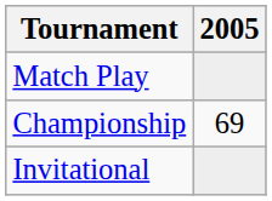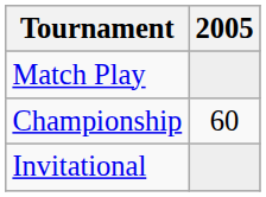 <table class="wikitable" style="text-align:center;">
 <tr>
 <th>Tournament</th>
 <th>2005</th>
 </tr>
 <tr>
 <td align="left"><a href='#'>Match Play</a></td>
 <td style="background:#eeeeee;"></td>
 </tr>
 <tr>
 <td align="left"><a href='#'>Championship</a></td>
-<td>69</td>
+<td>60</td>
 </tr>
 <tr>
 <td align="left"><a href='#'>Invitational</a></td>
 <td style="background:#eeeeee;"></td>
 </tr>
 </table>
